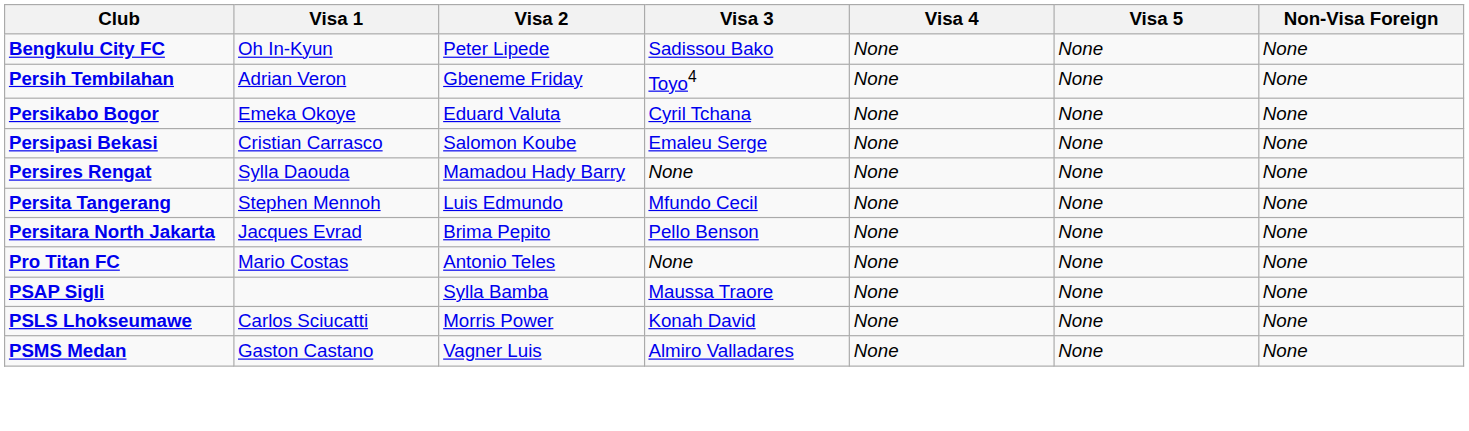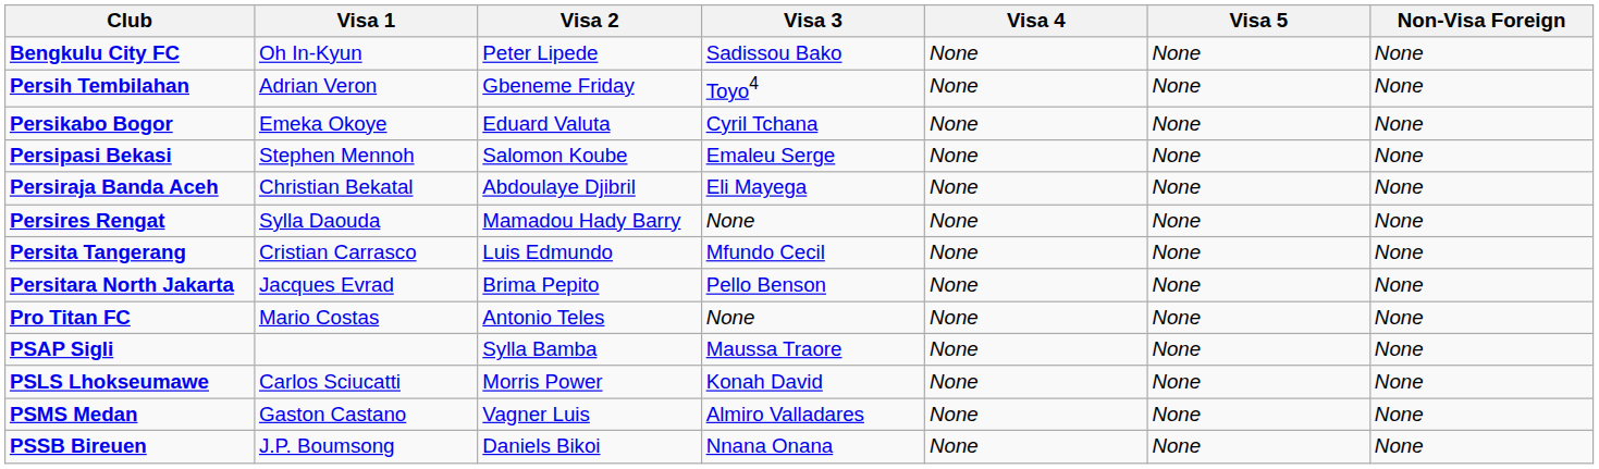 <table class="wikitable">
 <tr>
 <th style="width:190px;">Club</th>
 <th style="width:170px;">Visa 1</th>
 <th style="width:170px;">Visa 2</th>
 <th style="width:170px;">Visa 3</th>
 <th style="width:170px;">Visa 4</th>
 <th style="width:170px;">Visa 5</th>
 <th style="width:170px;">Non-Visa Foreign</th>
 </tr>
 <tr style="vertical-align:top;">
 <td><strong><a href='#'>Bengkulu City FC</a></strong></td>
 <td> <a href='#'>Oh In-Kyun</a></td>
 <td> <a href='#'>Peter Lipede</a></td>
 <td> <a href='#'>Sadissou Bako</a></td>
 <td><em>None</em></td>
 <td><em>None</em></td>
 <td><em>None</em></td>
 </tr>
 <tr style="vertical-align:top;">
 <td><strong><a href='#'>Persih Tembilahan</a></strong></td>
 <td> <a href='#'>Adrian Veron</a></td>
 <td> <a href='#'>Gbeneme Friday</a></td>
 <td> <a href='#'>Toyo</a><sup>4</sup></td>
 <td><em>None</em></td>
 <td><em>None</em></td>
 <td><em>None</em></td>
 </tr>
 <tr style="vertical-align:top;">
 <td><strong><a href='#'>Persikabo Bogor</a></strong></td>
 <td> <a href='#'>Emeka Okoye</a></td>
 <td> <a href='#'>Eduard Valuta</a></td>
 <td> <a href='#'>Cyril Tchana</a></td>
 <td><em>None</em></td>
 <td><em>None</em></td>
 <td><em>None</em></td>
 </tr>
 <tr style="vertical-align:top;">
 <td><strong><a href='#'>Persipasi Bekasi</a></strong></td>
-<td> <a href='#'>Cristian Carrasco</a></td>
+<td> <a href='#'>Stephen Mennoh</a></td>
 <td> <a href='#'>Salomon Koube</a></td>
 <td> <a href='#'>Emaleu Serge</a></td>
+<td><em>None</em></td>
+<td><em>None</em></td>
+<td><em>None</em></td>
+</tr>
+<tr style="vertical-align:top;">
+<td><strong><a href='#'>Persiraja Banda Aceh</a></strong></td>
+<td> <a href='#'>Christian Bekatal</a></td>
+<td> <a href='#'>Abdoulaye Djibril</a></td>
+<td> <a href='#'>Eli Mayega</a></td>
 <td><em>None</em></td>
 <td><em>None</em></td>
 <td><em>None</em></td>
 </tr>
 <tr style="vertical-align:top;">
 <td><strong><a href='#'>Persires Rengat</a></strong></td>
 <td> <a href='#'>Sylla Daouda</a></td>
 <td> <a href='#'>Mamadou Hady Barry</a></td>
 <td><em>None</em></td>
 <td><em>None</em></td>
 <td><em>None</em></td>
 <td><em>None</em></td>
 </tr>
 <tr style="vertical-align:top;">
 <td><strong><a href='#'>Persita Tangerang</a></strong></td>
-<td> <a href='#'>Stephen Mennoh</a></td>
+<td> <a href='#'>Cristian Carrasco</a></td>
 <td> <a href='#'>Luis Edmundo</a></td>
 <td> <a href='#'>Mfundo Cecil</a></td>
 <td><em>None</em></td>
 <td><em>None</em></td>
 <td><em>None</em></td>
 </tr>
 <tr style="vertical-align:top;">
 <td><strong><a href='#'>Persitara North Jakarta</a></strong></td>
 <td> <a href='#'>Jacques Evrad</a></td>
 <td> <a href='#'>Brima Pepito</a></td>
 <td> <a href='#'>Pello Benson</a></td>
 <td><em>None</em></td>
 <td><em>None</em></td>
 <td><em>None</em></td>
 </tr>
 <tr style="vertical-align:top;">
 <td><strong><a href='#'>Pro Titan FC</a></strong></td>
 <td> <a href='#'>Mario Costas</a></td>
 <td> <a href='#'>Antonio Teles</a></td>
 <td><em>None</em></td>
 <td><em>None</em></td>
 <td><em>None</em></td>
 <td><em>None</em></td>
 </tr>
 <tr style="vertical-align:top;">
 <td><strong><a href='#'>PSAP Sigli</a></strong></td>
 <td> </td>
 <td> <a href='#'>Sylla Bamba</a></td>
 <td> <a href='#'>Maussa Traore</a></td>
 <td><em>None</em></td>
 <td><em>None</em></td>
 <td><em>None</em></td>
 </tr>
 <tr style="vertical-align:top;">
 <td><strong><a href='#'>PSLS Lhokseumawe</a></strong></td>
 <td> <a href='#'>Carlos Sciucatti</a></td>
 <td> <a href='#'>Morris Power</a></td>
 <td> <a href='#'>Konah David</a></td>
 <td><em>None</em></td>
 <td><em>None</em></td>
 <td><em>None</em></td>
 </tr>
 <tr style="vertical-align:top;">
 <td><strong><a href='#'>PSMS Medan</a></strong></td>
 <td> <a href='#'>Gaston Castano</a></td>
 <td> <a href='#'>Vagner Luis</a></td>
 <td> <a href='#'>Almiro Valladares</a></td>
 <td><em>None</em></td>
 <td><em>None</em></td>
 <td><em>None</em></td>
 </tr>
+<tr style="vertical-align:top;">
+<td><strong><a href='#'>PSSB Bireuen</a></strong></td>
+<td> <a href='#'>J.P. Boumsong</a></td>
+<td> <a href='#'>Daniels Bikoi</a></td>
+<td> <a href='#'>Nnana Onana</a></td>
+<td><em>None</em></td>
+<td><em>None</em></td>
+<td><em>None</em></td>
+</tr>
 </table>
